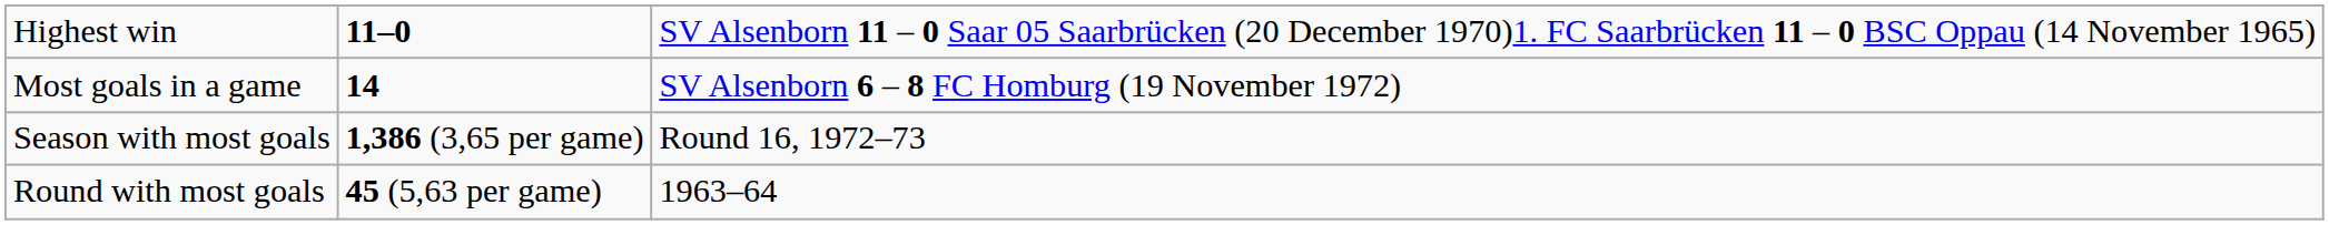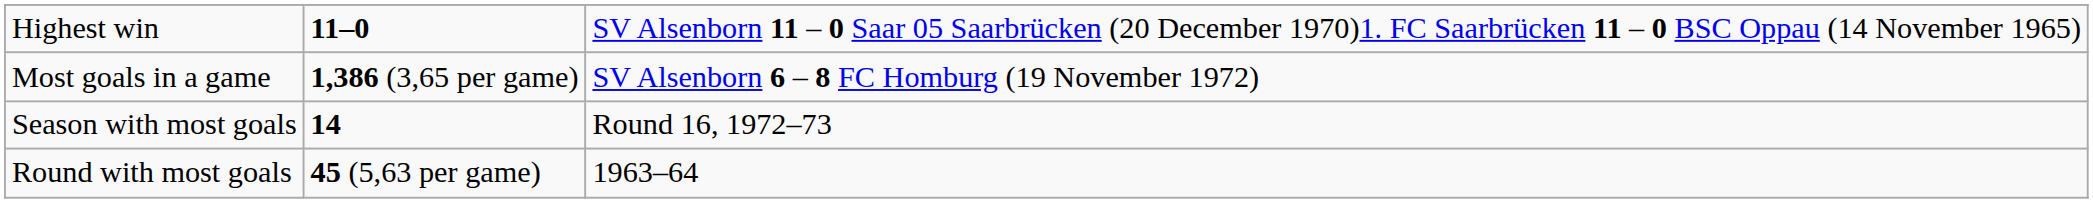 <table class="wikitable">
 <tr>
 <td>Highest win</td>
 <td><strong>11–0</strong></td>
 <td><a href='#'>SV Alsenborn</a> <strong>11</strong> – <strong>0</strong> <a href='#'>Saar 05 Saarbrücken</a>  (20 December 1970)<a href='#'>1. FC Saarbrücken</a> <strong>11</strong> – <strong>0</strong> <a href='#'>BSC Oppau</a>  (14 November 1965)</td>
 </tr>
 <tr>
 <td>Most goals in a game</td>
-<td><strong>14</strong></td>
+<td><strong>1,386</strong> (3,65 per game)</td>
 <td><a href='#'>SV Alsenborn</a> <strong>6</strong> – <strong>8</strong>  <a href='#'>FC Homburg</a> (19 November 1972)</td>
 </tr>
 <tr>
 <td>Season with most goals</td>
-<td><strong>1,386</strong> (3,65 per game)</td>
+<td><strong>14</strong></td>
 <td>Round 16, 1972–73 </td>
 </tr>
 <tr>
 <td>Round with most goals</td>
 <td><strong>45</strong> (5,63 per game)</td>
 <td>1963–64 </td>
 </tr>
 </table>
